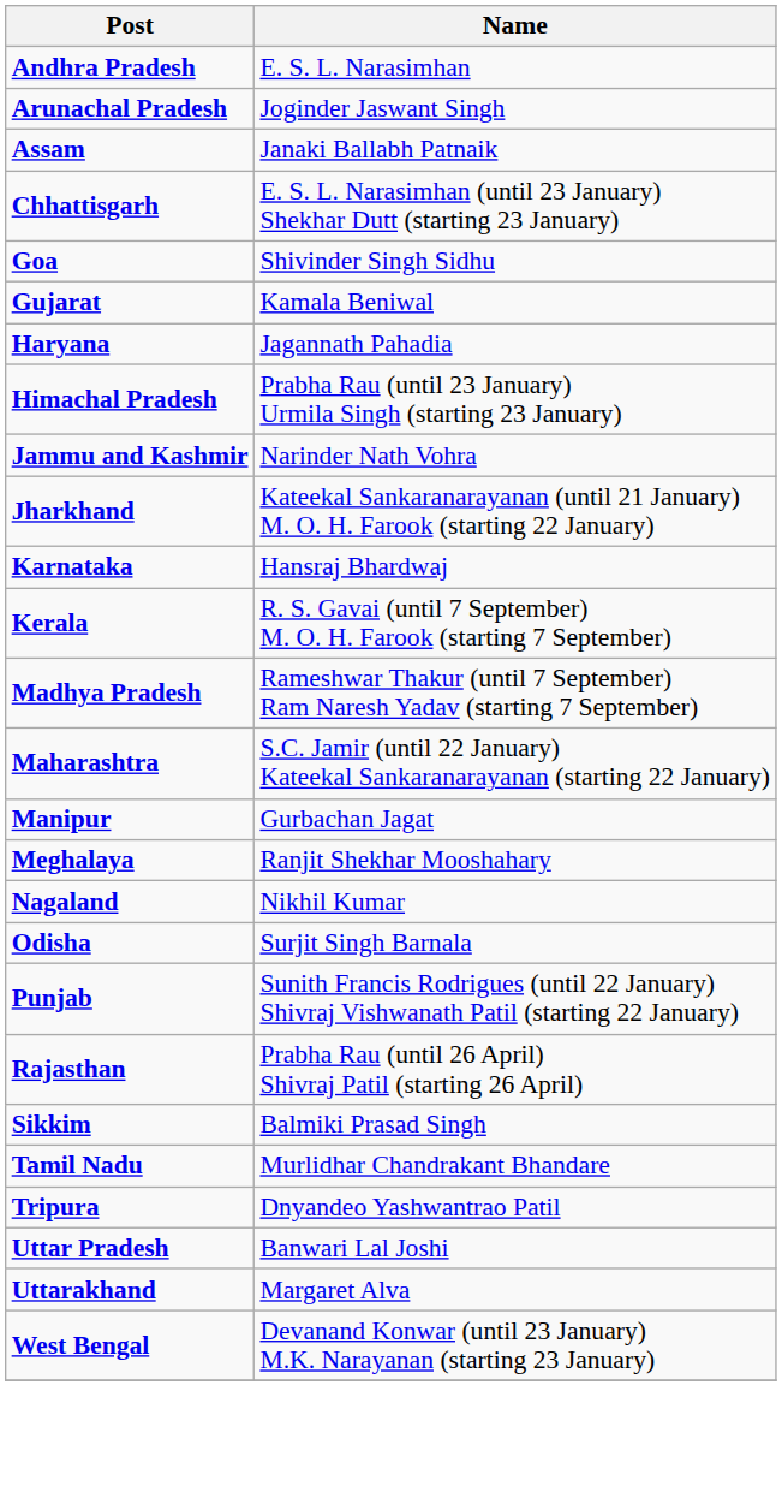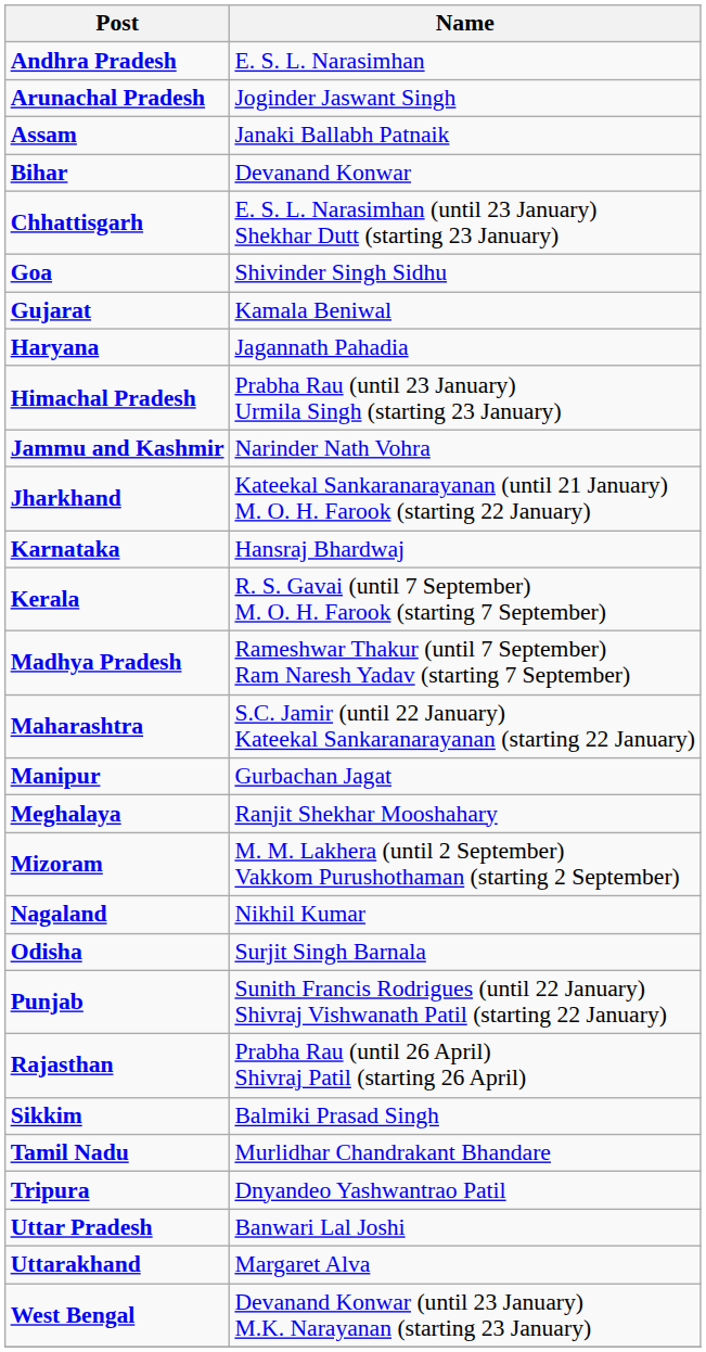 <table class=wikitable>
 <tr>
 <th>Post</th>
 <th>Name</th>
 </tr>
 <tr>
 <td><strong><a href='#'>Andhra Pradesh</a></strong></td>
 <td><a href='#'>E. S. L. Narasimhan</a></td>
 </tr>
 <tr>
 <td><strong><a href='#'>Arunachal Pradesh</a></strong></td>
 <td><a href='#'>Joginder Jaswant Singh</a></td>
 </tr>
 <tr>
 <td><strong><a href='#'>Assam</a></strong></td>
 <td><a href='#'>Janaki Ballabh Patnaik</a></td>
+</tr>
+<tr>
+<td><strong><a href='#'>Bihar</a></strong></td>
+<td><a href='#'>Devanand Konwar</a></td>
 </tr>
 <tr>
 <td><strong><a href='#'>Chhattisgarh</a></strong></td>
 <td><a href='#'>E. S. L. Narasimhan</a> (until 23 January)<br><a href='#'>Shekhar Dutt</a> (starting 23 January)</td>
 </tr>
 <tr>
 <td><strong><a href='#'>Goa</a></strong></td>
 <td><a href='#'>Shivinder Singh Sidhu</a></td>
 </tr>
 <tr>
 <td><strong><a href='#'>Gujarat</a></strong></td>
 <td><a href='#'>Kamala Beniwal</a></td>
 </tr>
 <tr>
 <td><strong><a href='#'>Haryana</a></strong></td>
 <td><a href='#'>Jagannath Pahadia</a></td>
 </tr>
 <tr>
 <td><strong><a href='#'>Himachal Pradesh</a></strong></td>
 <td><a href='#'>Prabha Rau</a> (until 23 January)<br><a href='#'>Urmila Singh</a> (starting 23 January)</td>
 </tr>
 <tr>
 <td><strong><a href='#'>Jammu and Kashmir</a></strong></td>
 <td><a href='#'>Narinder Nath Vohra</a></td>
 </tr>
 <tr>
 <td><strong><a href='#'>Jharkhand</a></strong></td>
 <td><a href='#'>Kateekal Sankaranarayanan</a> (until 21 January)<br><a href='#'>M. O. H. Farook</a> (starting 22 January)</td>
 </tr>
 <tr>
 <td><strong><a href='#'>Karnataka</a></strong></td>
 <td><a href='#'>Hansraj Bhardwaj</a></td>
 </tr>
 <tr>
 <td><strong><a href='#'>Kerala</a></strong></td>
 <td><a href='#'>R. S. Gavai</a> (until 7 September)<br><a href='#'>M. O. H. Farook</a> (starting 7 September)</td>
 </tr>
 <tr>
 <td><strong><a href='#'>Madhya Pradesh</a></strong></td>
 <td><a href='#'>Rameshwar Thakur</a> (until 7 September)<br><a href='#'>Ram Naresh Yadav</a> (starting 7 September)</td>
 </tr>
 <tr>
 <td><strong><a href='#'>Maharashtra</a></strong></td>
 <td><a href='#'>S.C. Jamir</a> (until 22 January)<br><a href='#'>Kateekal Sankaranarayanan</a> (starting 22 January)</td>
 </tr>
 <tr>
 <td><strong><a href='#'>Manipur</a></strong></td>
 <td><a href='#'>Gurbachan Jagat</a></td>
 </tr>
 <tr>
 <td><strong><a href='#'>Meghalaya</a></strong></td>
 <td><a href='#'>Ranjit Shekhar Mooshahary</a></td>
 </tr>
 <tr>
+<td><strong><a href='#'>Mizoram</a></strong></td>
+<td><a href='#'>M. M. Lakhera</a> (until 2 September)<br><a href='#'>Vakkom Purushothaman</a> (starting 2 September)</td>
+</tr>
+<tr>
 <td><strong><a href='#'>Nagaland</a></strong></td>
 <td><a href='#'>Nikhil Kumar</a></td>
 </tr>
 <tr>
 <td><strong><a href='#'>Odisha</a></strong></td>
 <td><a href='#'>Surjit Singh Barnala</a></td>
 </tr>
 <tr>
 <td><strong><a href='#'>Punjab</a></strong></td>
 <td><a href='#'>Sunith Francis Rodrigues</a> (until 22 January)<br><a href='#'>Shivraj Vishwanath Patil</a> (starting 22 January)</td>
 </tr>
 <tr>
 <td><strong><a href='#'>Rajasthan</a></strong></td>
 <td><a href='#'>Prabha Rau</a> (until 26 April)<br><a href='#'>Shivraj Patil</a> (starting 26 April)</td>
 </tr>
 <tr>
 <td><strong><a href='#'>Sikkim</a></strong></td>
 <td><a href='#'>Balmiki Prasad Singh</a></td>
 </tr>
 <tr>
 <td><strong><a href='#'>Tamil Nadu</a></strong></td>
 <td><a href='#'>Murlidhar Chandrakant Bhandare</a></td>
 </tr>
 <tr>
 <td><strong><a href='#'>Tripura</a></strong></td>
 <td><a href='#'>Dnyandeo Yashwantrao Patil</a></td>
 </tr>
 <tr>
 <td><strong><a href='#'>Uttar Pradesh</a></strong></td>
 <td><a href='#'>Banwari Lal Joshi</a></td>
 </tr>
 <tr>
 <td><strong><a href='#'>Uttarakhand</a></strong></td>
 <td><a href='#'>Margaret Alva</a></td>
 </tr>
 <tr>
 <td><strong><a href='#'>West Bengal</a></strong></td>
 <td><a href='#'>Devanand Konwar</a> (until 23 January)<br><a href='#'>M.K. Narayanan</a> (starting 23 January)</td>
 </tr>
 <tr>
 </tr>
 </table>
